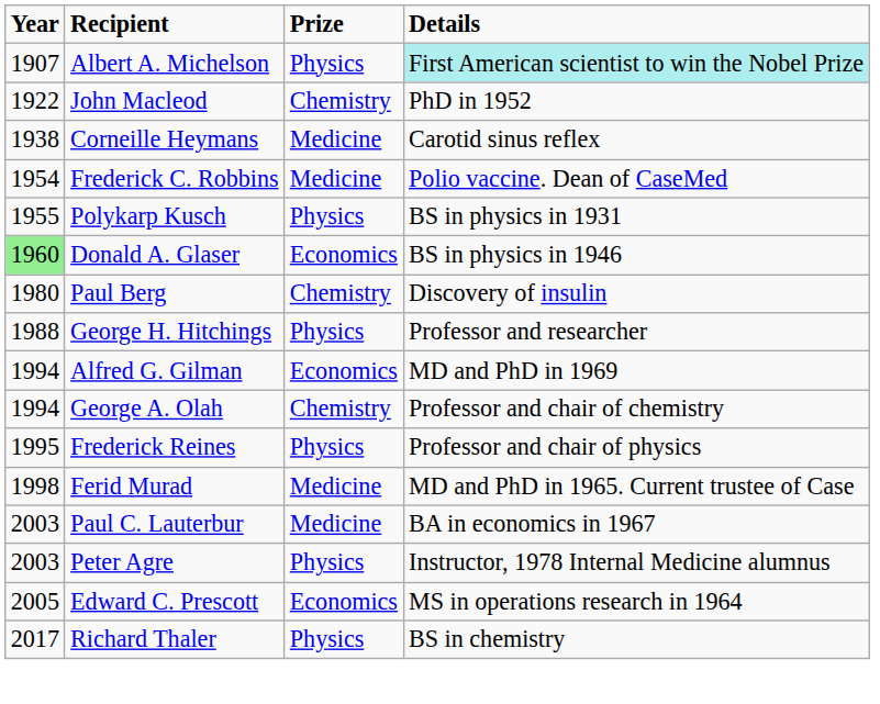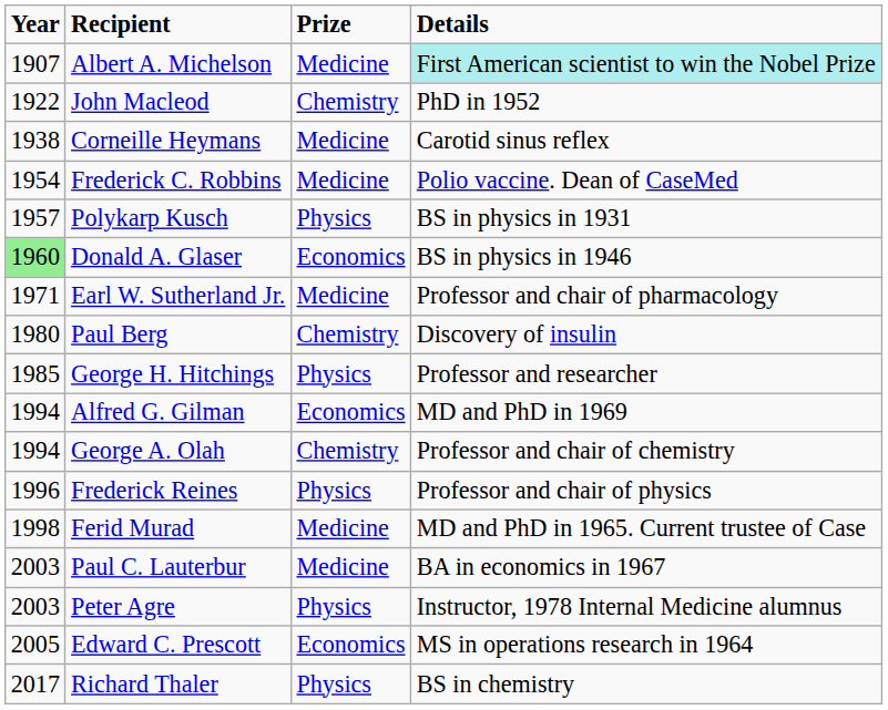 <table class="wikitable" style="float:centre;">
 <tr>
 <td><strong>Year</strong></td>
 <td><strong>Recipient</strong></td>
 <td><strong>Prize</strong></td>
 <td><strong>Details</strong></td>
 </tr>
 <tr>
 <td>1907</td>
 <td><a href='#'>Albert A. Michelson</a></td>
-<td><a href='#'>Physics</a></td>
+<td><a href='#'>Medicine</a></td>
 <td style="background: paleturquoise;">First American scientist to win the Nobel Prize</td>
 </tr>
 <tr>
 <td>1922</td>
 <td><a href='#'>John Macleod</a></td>
 <td><a href='#'>Chemistry</a></td>
 <td>PhD in 1952</td>
 </tr>
 <tr>
 <td>1938</td>
 <td><a href='#'>Corneille Heymans</a></td>
 <td><a href='#'>Medicine</a></td>
 <td>Carotid sinus reflex</td>
 </tr>
 <tr>
 <td>1954</td>
 <td><a href='#'>Frederick C. Robbins</a></td>
 <td><a href='#'>Medicine</a></td>
 <td><a href='#'>Polio vaccine</a>. Dean of <a href='#'>CaseMed</a></td>
 </tr>
 <tr>
-<td>1955</td>
+<td>1957</td>
 <td><a href='#'>Polykarp Kusch</a></td>
 <td><a href='#'>Physics</a></td>
 <td>BS in physics in 1931</td>
 </tr>
 <tr>
 <td style="background: lightgreen;">1960</td>
 <td><a href='#'>Donald A. Glaser</a></td>
 <td><a href='#'>Economics</a></td>
 <td>BS in physics in 1946</td>
 </tr>
 <tr>
+<td>1971</td>
+<td><a href='#'>Earl W. Sutherland Jr.</a></td>
+<td><a href='#'>Medicine</a></td>
+<td>Professor and chair of pharmacology</td>
+</tr>
+<tr>
 <td>1980</td>
 <td><a href='#'>Paul Berg</a></td>
 <td><a href='#'>Chemistry</a></td>
 <td>Discovery of <a href='#'>insulin</a></td>
 </tr>
 <tr>
-<td>1988</td>
+<td>1985</td>
 <td><a href='#'>George H. Hitchings</a></td>
 <td><a href='#'>Physics</a></td>
 <td>Professor and researcher</td>
 </tr>
 <tr>
 <td>1994</td>
 <td><a href='#'>Alfred G. Gilman</a></td>
 <td><a href='#'>Economics</a></td>
 <td>MD and PhD in 1969</td>
 </tr>
 <tr>
 <td>1994</td>
 <td><a href='#'>George A. Olah</a></td>
 <td><a href='#'>Chemistry</a></td>
 <td>Professor and chair of chemistry</td>
 </tr>
 <tr>
-<td>1995</td>
+<td>1996</td>
 <td><a href='#'>Frederick Reines</a></td>
 <td><a href='#'>Physics</a></td>
 <td>Professor and chair of physics</td>
 </tr>
 <tr>
 <td>1998</td>
 <td><a href='#'>Ferid Murad</a></td>
 <td><a href='#'>Medicine</a></td>
 <td>MD and PhD in 1965. Current trustee of Case</td>
 </tr>
 <tr>
 <td>2003</td>
 <td><a href='#'>Paul C. Lauterbur</a></td>
 <td><a href='#'>Medicine</a></td>
 <td>BA in economics in 1967</td>
 </tr>
 <tr>
 <td>2003</td>
 <td><a href='#'>Peter Agre</a></td>
 <td><a href='#'>Physics</a></td>
 <td>Instructor, 1978 Internal Medicine alumnus</td>
 </tr>
 <tr>
 <td>2005</td>
 <td><a href='#'>Edward C. Prescott</a></td>
 <td><a href='#'>Economics</a></td>
 <td>MS in operations research in 1964</td>
 </tr>
 <tr>
 <td>2017</td>
 <td><a href='#'>Richard Thaler</a></td>
 <td><a href='#'>Physics</a></td>
 <td>BS in chemistry</td>
 </tr>
 </table>
